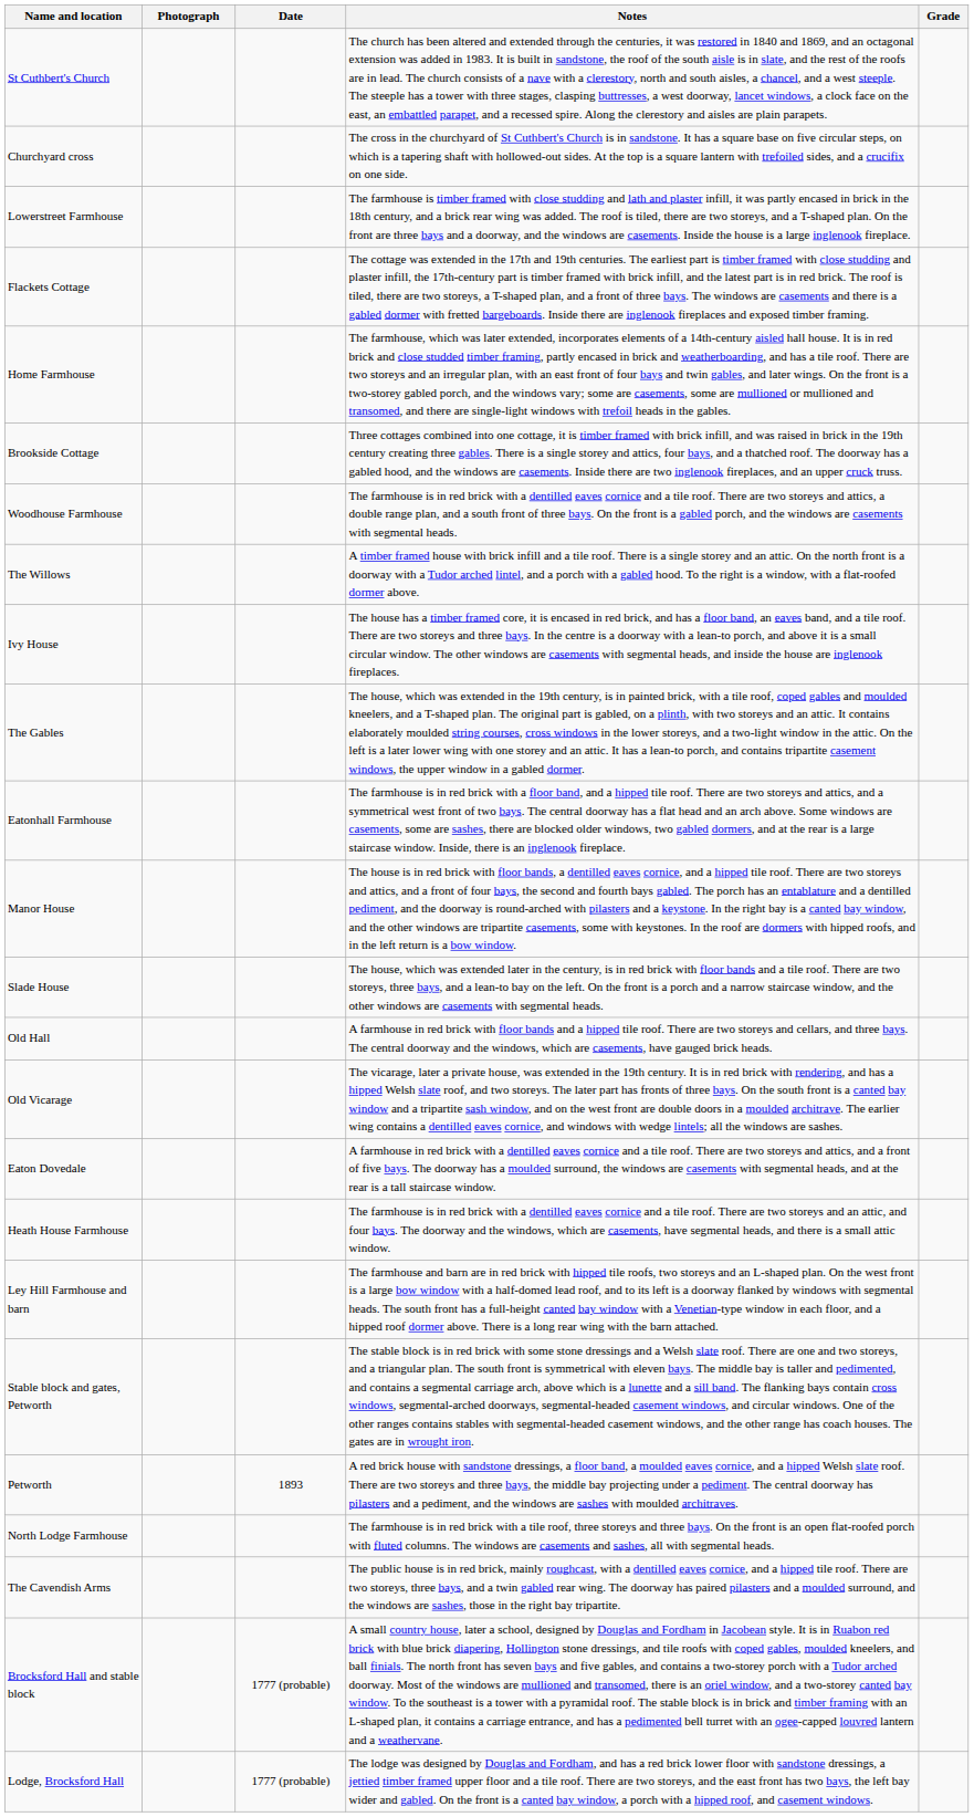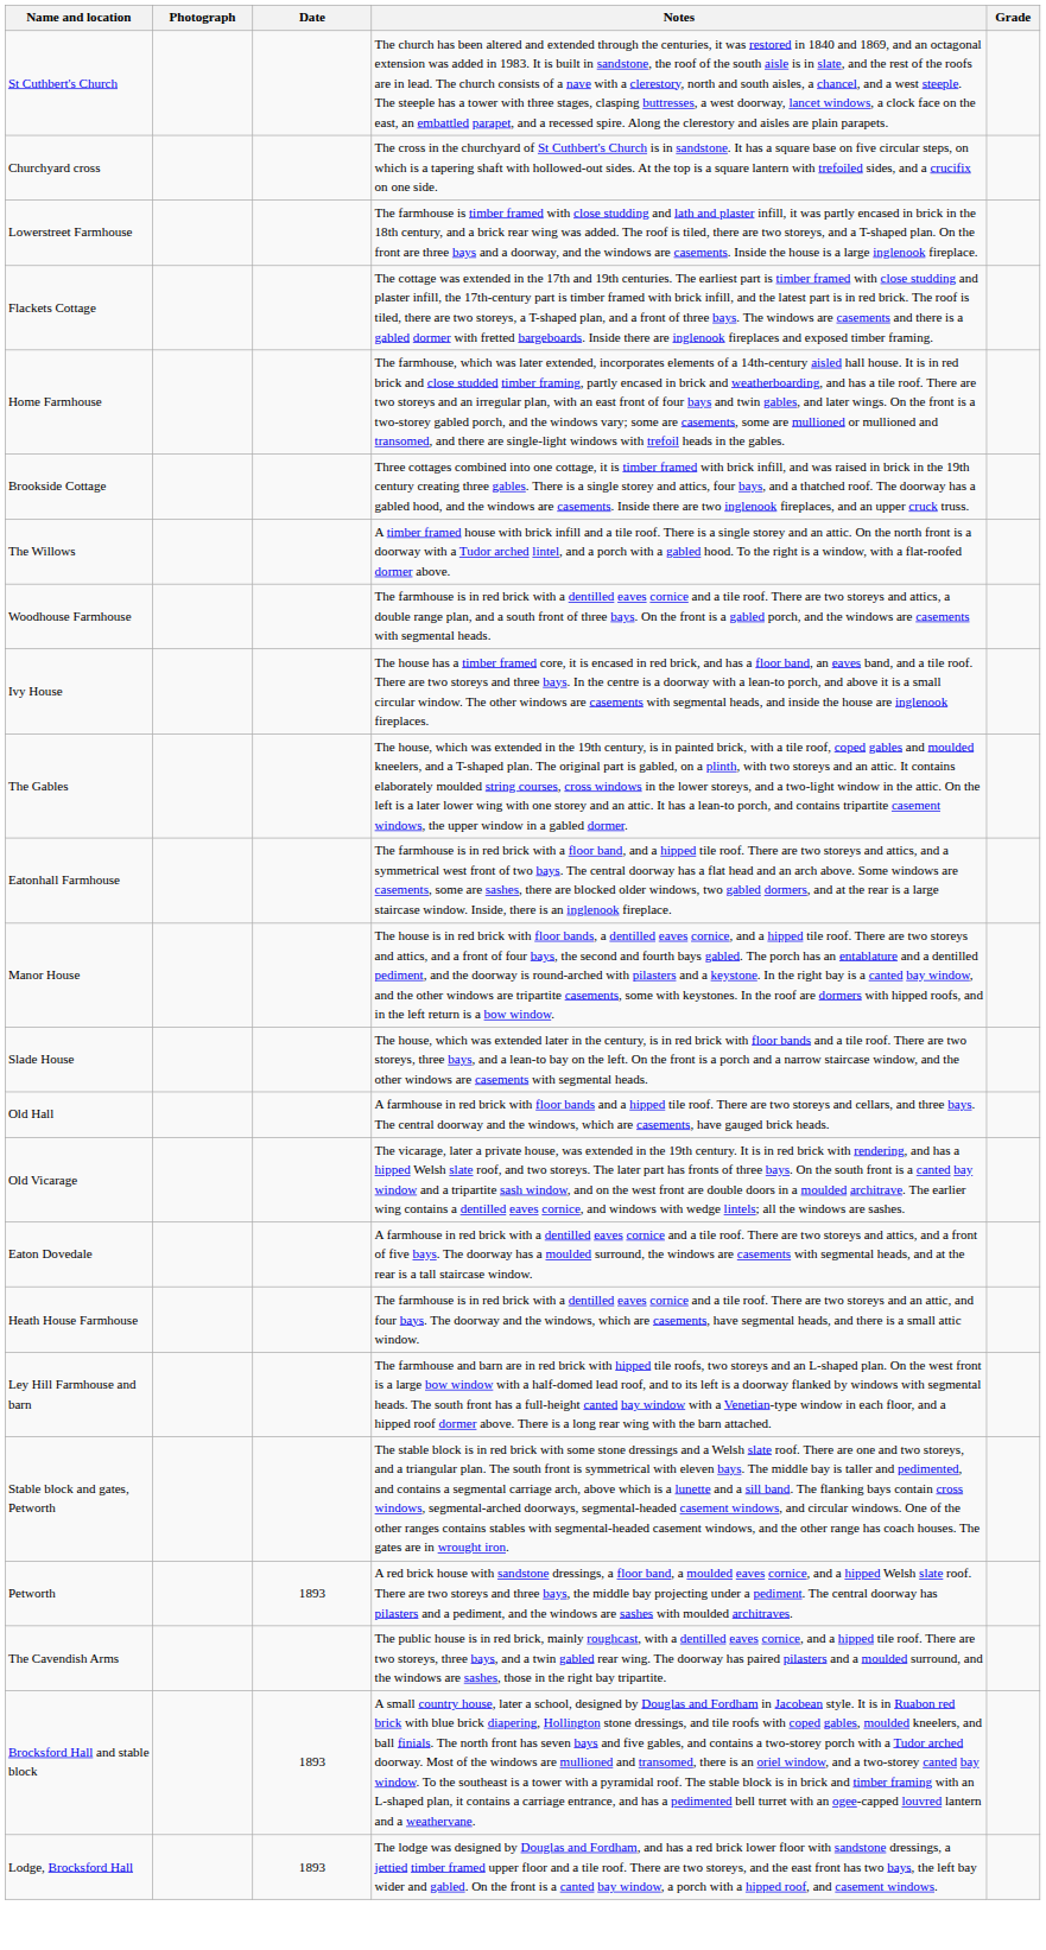 <table class="wikitable sortable plainrowheaders" style="width:100%; border:0; text-align:left; line-height:150%;">
 <tr>
 <th scope="col"  style="width:150px">Name and location</th>
 <th scope="col"  style="width:100px" class="unsortable">Photograph</th>
 <th scope="col"  style="width:120px">Date</th>
 <th scope="col"  style="width:650px" class="unsortable">Notes</th>
 <th scope="col"  style="width:50px">Grade</th>
 </tr>
 <tr>
 <td><a href='#'>St Cuthbert's Church</a><br><small></small></td>
 <td></td>
 <td align="center"></td>
 <td>The church has been altered and extended through the centuries, it was <a href='#'>restored</a> in 1840 and 1869, and an octagonal extension was added in 1983.  It is built in <a href='#'>sandstone</a>, the roof of the south <a href='#'>aisle</a> is in <a href='#'>slate</a>, and the rest of the roofs are in lead.  The church consists of a <a href='#'>nave</a> with a <a href='#'>clerestory</a>, north and south aisles, a <a href='#'>chancel</a>, and a west <a href='#'>steeple</a>.  The steeple has a tower with three stages, clasping <a href='#'>buttresses</a>, a west doorway, <a href='#'>lancet windows</a>, a clock face on the east, an <a href='#'>embattled</a> <a href='#'>parapet</a>, and a recessed spire.  Along the clerestory and aisles are plain parapets.</td>
 <td align="center" ></td>
 </tr>
 <tr>
 <td>Churchyard cross<br><small></small></td>
 <td></td>
 <td align="center"></td>
 <td>The cross in the churchyard of <a href='#'>St Cuthbert's Church</a> is in <a href='#'>sandstone</a>.  It has a square base on five circular steps, on which is a tapering shaft with hollowed-out sides.  At the top is a square lantern with <a href='#'>trefoiled</a> sides, and a <a href='#'>crucifix</a> on one side.</td>
 <td align="center" ></td>
 </tr>
 <tr>
 <td>Lowerstreet Farmhouse<br><small></small></td>
 <td></td>
 <td align="center"></td>
 <td>The farmhouse is <a href='#'>timber framed</a> with <a href='#'>close studding</a> and <a href='#'>lath and plaster</a> infill, it was partly encased in brick in the 18th century, and a brick rear wing was added.  The roof is tiled, there are two storeys, and a T-shaped plan.  On the front are three <a href='#'>bays</a> and a doorway, and the windows are <a href='#'>casements</a>.  Inside the house is a large <a href='#'>inglenook</a> fireplace.</td>
 <td align="center" ></td>
 </tr>
 <tr>
 <td>Flackets Cottage<br><small></small></td>
 <td></td>
 <td align="center"></td>
 <td>The cottage was extended in the 17th and 19th centuries.  The earliest part is <a href='#'>timber framed</a> with <a href='#'>close studding</a> and plaster infill, the 17th-century part is timber framed with brick infill, and the latest part is in red brick.  The roof is tiled, there are two storeys, a T-shaped plan, and a front of three <a href='#'>bays</a>.  The windows are <a href='#'>casements</a> and there is a <a href='#'>gabled</a> <a href='#'>dormer</a> with fretted <a href='#'>bargeboards</a>.  Inside there are <a href='#'>inglenook</a> fireplaces and exposed timber framing.</td>
 <td align="center" ></td>
 </tr>
 <tr>
 <td>Home Farmhouse<br><small></small></td>
 <td></td>
 <td align="center"></td>
 <td>The farmhouse, which was later extended, incorporates elements of a 14th-century <a href='#'>aisled</a> hall house.  It is in red brick and <a href='#'>close studded</a> <a href='#'>timber framing</a>, partly encased in brick and <a href='#'>weatherboarding</a>, and has a tile roof.  There are two storeys and an irregular plan, with an east front of four <a href='#'>bays</a> and twin <a href='#'>gables</a>, and later wings.  On the front is a two-storey gabled porch, and the windows vary; some are <a href='#'>casements</a>, some are <a href='#'>mullioned</a> or mullioned and <a href='#'>transomed</a>, and there are single-light windows with <a href='#'>trefoil</a> heads in the gables.</td>
 <td align="center" ></td>
 </tr>
 <tr>
 <td>Brookside Cottage<br><small></small></td>
 <td></td>
 <td align="center"></td>
 <td>Three cottages combined into one cottage, it is <a href='#'>timber framed</a> with brick infill, and was raised in brick in the 19th century creating three <a href='#'>gables</a>.  There is a single storey and attics, four <a href='#'>bays</a>, and a thatched roof.  The doorway has a gabled hood, and the windows are <a href='#'>casements</a>.  Inside there are two <a href='#'>inglenook</a> fireplaces, and an upper <a href='#'>cruck</a> truss.</td>
 <td align="center" ></td>
 </tr>
 <tr>
+<td>The Willows<br><small></small></td>
+<td></td>
+<td align="center"></td>
+<td>A <a href='#'>timber framed</a> house with brick infill and a tile roof.  There is a single storey and an attic.  On the north front is a doorway with a <a href='#'>Tudor arched</a> <a href='#'>lintel</a>, and a porch with a <a href='#'>gabled</a> hood.  To the right is a window, with a flat-roofed <a href='#'>dormer</a> above.</td>
+<td align="center" ></td>
+</tr>
+<tr>
 <td>Woodhouse Farmhouse<br><small></small></td>
 <td></td>
 <td align="center"></td>
 <td>The farmhouse is in red brick with a <a href='#'>dentilled</a> <a href='#'>eaves</a> <a href='#'>cornice</a> and a tile roof.  There are two storeys and attics, a double range plan, and a south front of three <a href='#'>bays</a>.  On the front is a <a href='#'>gabled</a> porch, and the windows are <a href='#'>casements</a> with segmental heads.</td>
-<td align="center" ></td>
-</tr>
-<tr>
-<td>The Willows<br><small></small></td>
-<td></td>
-<td align="center"></td>
-<td>A <a href='#'>timber framed</a> house with brick infill and a tile roof.  There is a single storey and an attic.  On the north front is a doorway with a <a href='#'>Tudor arched</a> <a href='#'>lintel</a>, and a porch with a <a href='#'>gabled</a> hood.  To the right is a window, with a flat-roofed <a href='#'>dormer</a> above.</td>
 <td align="center" ></td>
 </tr>
 <tr>
 <td>Ivy House<br><small></small></td>
 <td></td>
 <td align="center"></td>
 <td>The house has a <a href='#'>timber framed</a> core, it is encased in red brick, and has a <a href='#'>floor band</a>, an <a href='#'>eaves</a> band, and a tile roof.  There are two storeys and three <a href='#'>bays</a>.  In the centre is a doorway with a lean-to porch, and above it is a small circular window.  The other windows are <a href='#'>casements</a> with segmental heads, and inside the house are <a href='#'>inglenook</a> fireplaces.</td>
 <td align="center" ></td>
 </tr>
 <tr>
 <td>The Gables<br><small></small></td>
 <td></td>
 <td align="center"></td>
 <td>The house, which was extended in the 19th century, is in painted brick, with a tile roof, <a href='#'>coped</a> <a href='#'>gables</a> and <a href='#'>moulded</a> kneelers, and a T-shaped plan.  The original part is gabled, on a <a href='#'>plinth</a>, with two storeys and an attic.  It contains elaborately moulded <a href='#'>string courses</a>, <a href='#'>cross windows</a> in the lower storeys, and a two-light window in the attic.  On the left is a later lower wing with one storey and an attic.  It has a lean-to porch, and contains tripartite <a href='#'>casement windows</a>, the upper window in a gabled <a href='#'>dormer</a>.</td>
 <td align="center" ></td>
 </tr>
 <tr>
 <td>Eatonhall Farmhouse<br><small></small></td>
 <td></td>
 <td align="center"></td>
 <td>The farmhouse is in red brick with a <a href='#'>floor band</a>, and a <a href='#'>hipped</a> tile roof.  There are two storeys and attics, and a symmetrical west front of two <a href='#'>bays</a>.  The central doorway has a flat head and an arch above.  Some windows are <a href='#'>casements</a>, some are <a href='#'>sashes</a>, there are blocked older windows, two <a href='#'>gabled</a> <a href='#'>dormers</a>, and at the rear is a large staircase window.  Inside, there is an <a href='#'>inglenook</a> fireplace.</td>
 <td align="center" ></td>
 </tr>
 <tr>
 <td>Manor House<br><small></small></td>
 <td></td>
 <td align="center"></td>
 <td>The house is in red brick with <a href='#'>floor bands</a>, a <a href='#'>dentilled</a> <a href='#'>eaves</a> <a href='#'>cornice</a>, and a <a href='#'>hipped</a> tile roof.  There are two storeys and attics, and a front of four <a href='#'>bays</a>, the second and fourth bays <a href='#'>gabled</a>.  The porch has an <a href='#'>entablature</a> and a dentilled <a href='#'>pediment</a>, and the doorway is round-arched with <a href='#'>pilasters</a> and a <a href='#'>keystone</a>.  In the right bay is a <a href='#'>canted</a> <a href='#'>bay window</a>, and the other windows are tripartite <a href='#'>casements</a>, some with keystones.  In the roof are <a href='#'>dormers</a> with hipped roofs, and in the left return is a <a href='#'>bow window</a>.</td>
 <td align="center" ></td>
 </tr>
 <tr>
 <td>Slade House<br><small></small></td>
 <td></td>
 <td align="center"></td>
 <td>The house, which was extended later in the century, is in red brick with <a href='#'>floor bands</a> and a tile roof.  There are two storeys, three <a href='#'>bays</a>, and a lean-to bay on the left.  On the front is a porch and a narrow staircase window, and the other windows are <a href='#'>casements</a> with segmental heads.</td>
 <td align="center" ></td>
 </tr>
 <tr>
 <td>Old Hall<br><small></small></td>
 <td></td>
 <td align="center"></td>
 <td>A farmhouse in red brick with <a href='#'>floor bands</a> and a <a href='#'>hipped</a> tile roof.  There are two storeys and cellars, and three <a href='#'>bays</a>.  The central doorway and the windows, which are <a href='#'>casements</a>, have gauged brick heads.</td>
 <td align="center" ></td>
 </tr>
 <tr>
 <td>Old Vicarage<br><small></small></td>
 <td></td>
 <td align="center"></td>
 <td>The vicarage, later a private house, was extended in the 19th century.  It is in red brick with <a href='#'>rendering</a>, and has a <a href='#'>hipped</a> Welsh <a href='#'>slate</a> roof, and two storeys.  The later part has fronts of three <a href='#'>bays</a>.  On the south front is a <a href='#'>canted</a> <a href='#'>bay window</a> and a tripartite <a href='#'>sash window</a>, and on the west front are double doors in a <a href='#'>moulded</a> <a href='#'>architrave</a>.  The earlier wing contains a <a href='#'>dentilled</a> <a href='#'>eaves</a> <a href='#'>cornice</a>, and windows with wedge <a href='#'>lintels</a>; all the windows are sashes.</td>
 <td align="center" ></td>
 </tr>
 <tr>
 <td>Eaton Dovedale<br><small></small></td>
 <td></td>
 <td align="center"></td>
 <td>A farmhouse in red brick with a <a href='#'>dentilled</a> <a href='#'>eaves</a> <a href='#'>cornice</a> and a tile roof.  There are two storeys and attics, and a front of five <a href='#'>bays</a>.  The doorway has a <a href='#'>moulded</a> surround, the windows are <a href='#'>casements</a> with segmental heads, and at the rear is a tall staircase window.</td>
 <td align="center" ></td>
 </tr>
 <tr>
 <td>Heath House Farmhouse<br><small></small></td>
 <td></td>
 <td align="center"></td>
 <td>The farmhouse is in red brick with a <a href='#'>dentilled</a> <a href='#'>eaves</a> <a href='#'>cornice</a> and a tile roof.  There are two storeys and an attic, and four <a href='#'>bays</a>.  The doorway and the windows, which are <a href='#'>casements</a>, have segmental heads, and there is a small attic window.</td>
 <td align="center" ></td>
 </tr>
 <tr>
 <td>Ley Hill Farmhouse and barn<br><small></small></td>
 <td></td>
 <td align="center"></td>
 <td>The farmhouse and barn are in red brick with <a href='#'>hipped</a> tile roofs, two storeys and an L-shaped plan.  On the west front is a large <a href='#'>bow window</a> with a half-domed lead roof, and to its left is a doorway flanked by windows with segmental heads.  The south front has a full-height <a href='#'>canted</a> <a href='#'>bay window</a> with a <a href='#'>Venetian</a>-type window in each floor, and a hipped roof <a href='#'>dormer</a> above.  There is a long rear wing with the barn attached.</td>
 <td align="center" ></td>
 </tr>
 <tr>
 <td>Stable block and gates, Petworth<br><small></small></td>
 <td></td>
 <td align="center"></td>
 <td>The stable block is in red brick with some stone dressings and a Welsh <a href='#'>slate</a> roof.  There are one and two storeys, and a triangular plan.  The south front is symmetrical with eleven <a href='#'>bays</a>.  The middle bay is taller and <a href='#'>pedimented</a>, and contains a segmental carriage arch, above which is a <a href='#'>lunette</a> and a <a href='#'>sill band</a>.  The flanking bays contain <a href='#'>cross windows</a>, segmental-arched doorways, segmental-headed <a href='#'>casement windows</a>, and circular windows.  One of the other ranges contains stables with segmental-headed casement windows, and the other range has coach houses.  The gates are in <a href='#'>wrought iron</a>.</td>
 <td align="center" ></td>
 </tr>
 <tr>
 <td>Petworth<br><small></small></td>
 <td></td>
 <td align="center">1893</td>
 <td>A red brick house with <a href='#'>sandstone</a> dressings, a <a href='#'>floor band</a>, a <a href='#'>moulded</a> <a href='#'>eaves</a> <a href='#'>cornice</a>, and a <a href='#'>hipped</a> Welsh <a href='#'>slate</a> roof.  There are two storeys and three <a href='#'>bays</a>, the middle bay projecting under a <a href='#'>pediment</a>.  The central doorway has <a href='#'>pilasters</a> and a pediment, and the windows are <a href='#'>sashes</a> with moulded <a href='#'>architraves</a>.</td>
 <td align="center" ></td>
 </tr>
 <tr>
-<td>North Lodge Farmhouse<br><small></small></td>
-<td></td>
-<td align="center"></td>
-<td>The farmhouse is in red brick with a tile roof, three storeys and three <a href='#'>bays</a>.  On the front is an open flat-roofed porch with <a href='#'>fluted</a> columns.  The windows are <a href='#'>casements</a> and <a href='#'>sashes</a>, all with segmental heads.</td>
-<td align="center" ></td>
-</tr>
-<tr>
 <td>The Cavendish Arms<br><small></small></td>
 <td></td>
 <td align="center"></td>
 <td>The public house is in red brick, mainly <a href='#'>roughcast</a>, with a <a href='#'>dentilled</a> <a href='#'>eaves</a> <a href='#'>cornice</a>, and a <a href='#'>hipped</a> tile roof.  There are two storeys, three <a href='#'>bays</a>, and a twin <a href='#'>gabled</a> rear wing.  The doorway has paired <a href='#'>pilasters</a> and a <a href='#'>moulded</a> surround, and the windows are <a href='#'>sashes</a>, those in the right bay tripartite.</td>
 <td align="center" ></td>
 </tr>
 <tr>
 <td><a href='#'>Brocksford Hall</a> and stable block<br><small></small></td>
 <td></td>
-<td align="center">1777 (probable)</td>
+<td align="center">1893</td>
 <td>A small <a href='#'>country house</a>, later a school, designed by <a href='#'>Douglas and Fordham</a> in <a href='#'>Jacobean</a> style.  It is in <a href='#'>Ruabon red brick</a> with blue brick <a href='#'>diapering</a>, <a href='#'>Hollington</a> stone dressings, and tile roofs with <a href='#'>coped</a> <a href='#'>gables</a>, <a href='#'>moulded</a> kneelers, and ball <a href='#'>finials</a>.  The north front has seven <a href='#'>bays</a> and five gables, and contains a two-storey porch with a <a href='#'>Tudor arched</a> doorway.  Most of the windows are <a href='#'>mullioned</a> and <a href='#'>transomed</a>, there is an <a href='#'>oriel window</a>, and a two-storey <a href='#'>canted</a> <a href='#'>bay window</a>.  To the southeast is a tower with a pyramidal roof.  The stable block is in brick and <a href='#'>timber framing</a> with an L-shaped plan, it contains a carriage entrance, and has a <a href='#'>pedimented</a> bell turret with an <a href='#'>ogee</a>-capped <a href='#'>louvred</a> lantern and a <a href='#'>weathervane</a>.</td>
 <td align="center" ></td>
 </tr>
 <tr>
 <td>Lodge, <a href='#'>Brocksford Hall</a><br><small></small></td>
 <td></td>
-<td align="center">1777 (probable)</td>
+<td align="center">1893</td>
 <td>The lodge was designed by <a href='#'>Douglas and Fordham</a>, and has a red brick lower floor with <a href='#'>sandstone</a> dressings, a <a href='#'>jettied</a> <a href='#'>timber framed</a> upper floor and a tile roof.  There are two storeys, and the east front has two <a href='#'>bays</a>, the left bay wider and <a href='#'>gabled</a>.  On the front is a <a href='#'>canted</a> <a href='#'>bay window</a>, a porch with a <a href='#'>hipped roof</a>, and <a href='#'>casement windows</a>.</td>
 <td align="center" ></td>
 </tr>
 <tr>
 </tr>
 </table>
